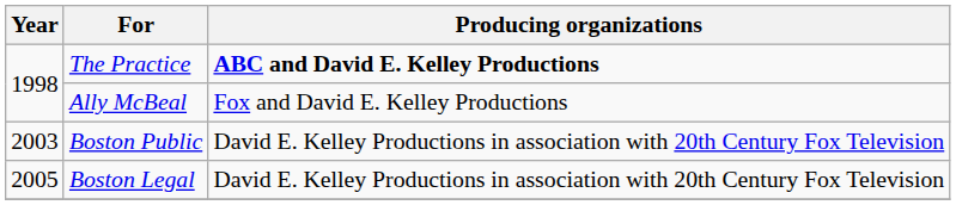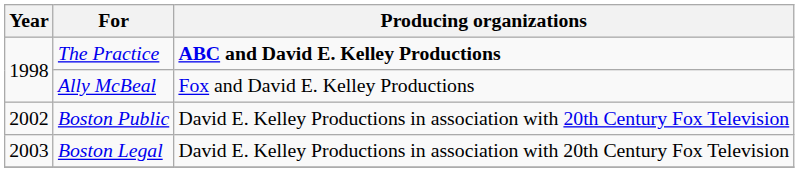 <table class="wikitable" style="font-size: 95%;">
 <tr>
 <th>Year</th>
 <th>For</th>
 <th>Producing organizations</th>
 </tr>
 <tr>
 <td rowspan="2">1998</td>
 <td><em><a href='#'>The Practice</a></em></td>
 <td><strong><a href='#'>ABC</a> and David E. Kelley Productions</strong></td>
 </tr>
 <tr>
 <td><em><a href='#'>Ally McBeal</a></em></td>
 <td><a href='#'>Fox</a> and David E. Kelley Productions</td>
 </tr>
 <tr>
-<td>2003</td>
+<td>2002</td>
 <td><em><a href='#'>Boston Public</a></em></td>
 <td>David E. Kelley Productions in association with <a href='#'>20th Century Fox Television</a></td>
 </tr>
 <tr>
-<td>2005</td>
+<td>2003</td>
 <td><em><a href='#'>Boston Legal</a></em></td>
 <td>David E. Kelley Productions in association with 20th Century Fox Television</td>
 </tr>
 <tr>
 </tr>
 </table>
